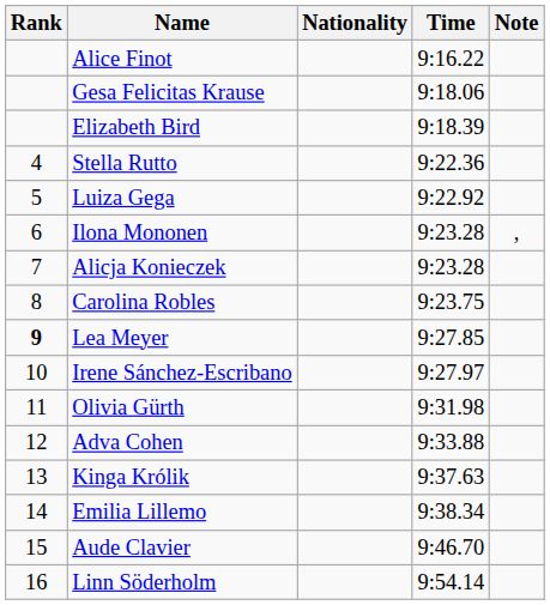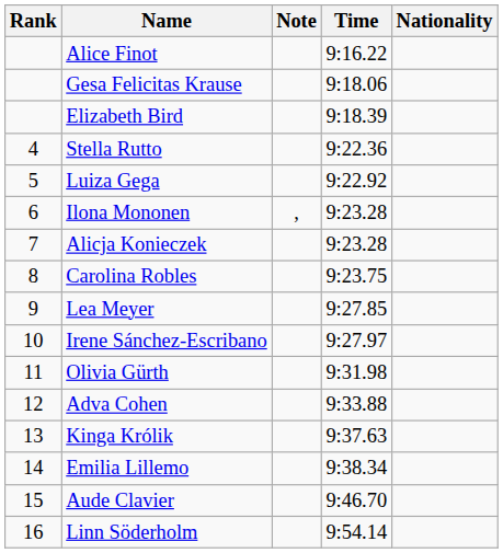 <table class="wikitable sortable" style="text-align:center">
 <tr>
 <th>Rank</th>
 <th>Name</th>
+<th>Note</th>
+<th>Time</th>
 <th>Nationality</th>
-<th>Time</th>
-<th>Note</th>
 </tr>
 <tr>
 <td></td>
 <td align="left"><a href='#'>Alice Finot</a></td>
+<td></td>
+<td>9:16.22</td>
 <td align="left"></td>
-<td>9:16.22</td>
-<td></td>
 </tr>
 <tr>
 <td></td>
 <td align="left"><a href='#'>Gesa Felicitas Krause</a></td>
+<td></td>
+<td>9:18.06</td>
 <td align="left"></td>
-<td>9:18.06</td>
-<td></td>
 </tr>
 <tr>
 <td></td>
 <td align="left"><a href='#'>Elizabeth Bird</a></td>
+<td></td>
+<td>9:18.39</td>
 <td align="left"></td>
-<td>9:18.39</td>
-<td></td>
 </tr>
 <tr>
 <td>4</td>
 <td align="left"><a href='#'>Stella Rutto</a></td>
+<td></td>
+<td>9:22.36</td>
 <td align="left"></td>
-<td>9:22.36</td>
-<td></td>
 </tr>
 <tr>
 <td>5</td>
 <td align="left"><a href='#'>Luiza Gega</a></td>
+<td></td>
+<td>9:22.92</td>
 <td align="left"></td>
-<td>9:22.92</td>
-<td></td>
 </tr>
 <tr>
 <td>6</td>
 <td align="left"><a href='#'>Ilona Mononen</a></td>
+<td>, </td>
+<td>9:23.28</td>
 <td align="left"></td>
-<td>9:23.28</td>
-<td>, </td>
 </tr>
 <tr>
 <td>7</td>
 <td align="left"><a href='#'>Alicja Konieczek</a></td>
+<td></td>
+<td>9:23.28</td>
 <td align="left"></td>
-<td>9:23.28</td>
-<td></td>
 </tr>
 <tr>
 <td>8</td>
 <td align="left"><a href='#'>Carolina Robles</a></td>
+<td></td>
+<td>9:23.75</td>
 <td align="left"></td>
-<td>9:23.75</td>
-<td></td>
 </tr>
 <tr>
-<td><strong>9</strong></td>
+<td>9</td>
 <td align="left"><a href='#'>Lea Meyer</a></td>
+<td></td>
+<td>9:27.85</td>
 <td align="left"></td>
-<td>9:27.85</td>
-<td></td>
 </tr>
 <tr>
 <td>10</td>
 <td align="left"><a href='#'>Irene Sánchez-Escribano</a></td>
+<td></td>
+<td>9:27.97</td>
 <td align="left"></td>
-<td>9:27.97</td>
-<td></td>
 </tr>
 <tr>
 <td>11</td>
 <td align="left"><a href='#'>Olivia Gürth</a></td>
+<td></td>
+<td>9:31.98</td>
 <td align="left"></td>
-<td>9:31.98</td>
-<td></td>
 </tr>
 <tr>
 <td>12</td>
 <td align="left"><a href='#'>Adva Cohen</a></td>
+<td></td>
+<td>9:33.88</td>
 <td align="left"></td>
-<td>9:33.88</td>
-<td></td>
 </tr>
 <tr>
 <td>13</td>
 <td align="left"><a href='#'>Kinga Królik</a></td>
+<td></td>
+<td>9:37.63</td>
 <td align="left"></td>
-<td>9:37.63</td>
-<td></td>
 </tr>
 <tr>
 <td>14</td>
 <td align="left"><a href='#'>Emilia Lillemo</a></td>
+<td></td>
+<td>9:38.34</td>
 <td align="left"></td>
-<td>9:38.34</td>
-<td></td>
 </tr>
 <tr>
 <td>15</td>
 <td align="left"><a href='#'>Aude Clavier</a></td>
+<td></td>
+<td>9:46.70</td>
 <td align="left"></td>
-<td>9:46.70</td>
-<td></td>
 </tr>
 <tr>
 <td>16</td>
 <td align="left"><a href='#'>Linn Söderholm</a></td>
+<td></td>
+<td>9:54.14</td>
 <td align="left"></td>
-<td>9:54.14</td>
-<td></td>
 </tr>
 </table>
